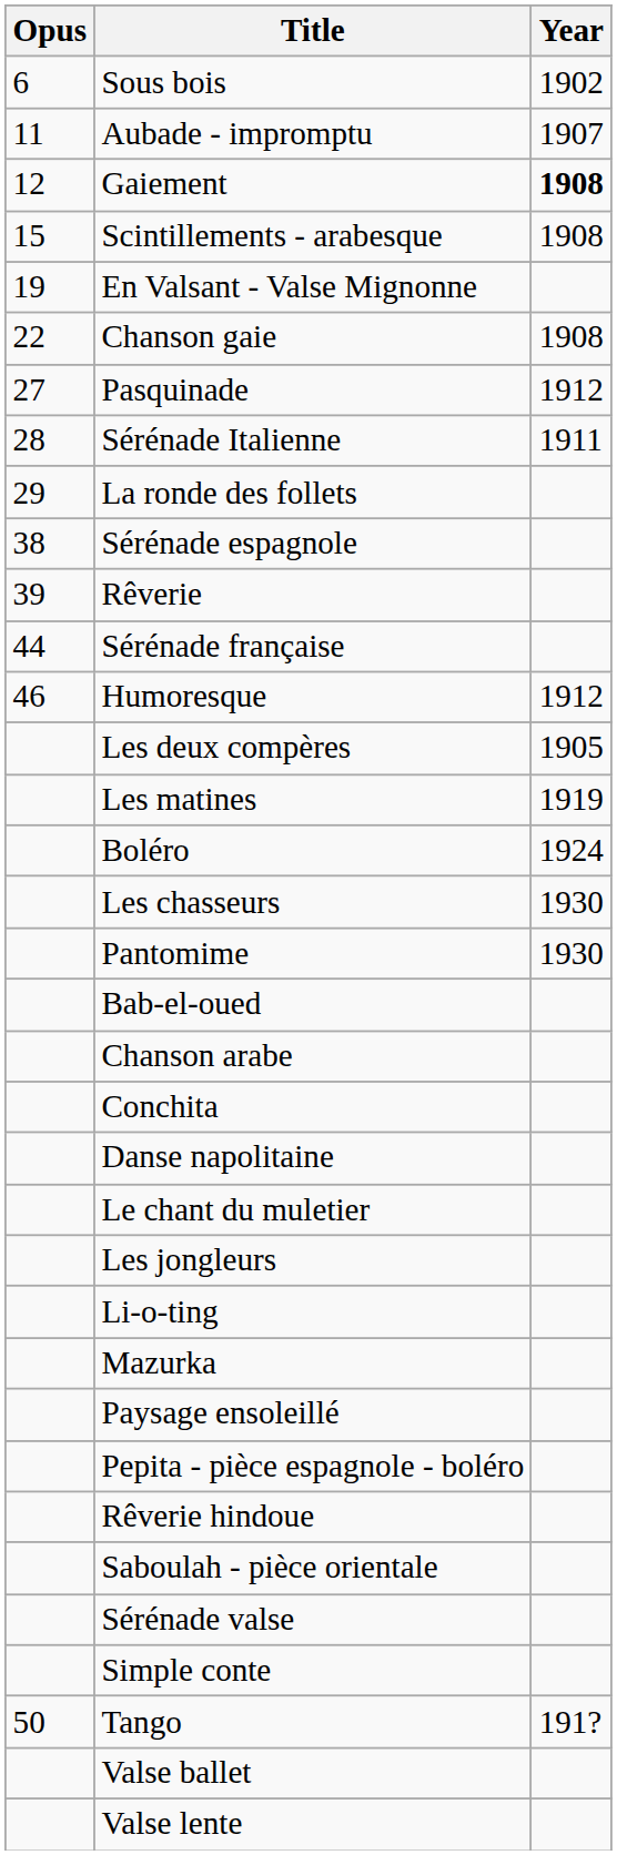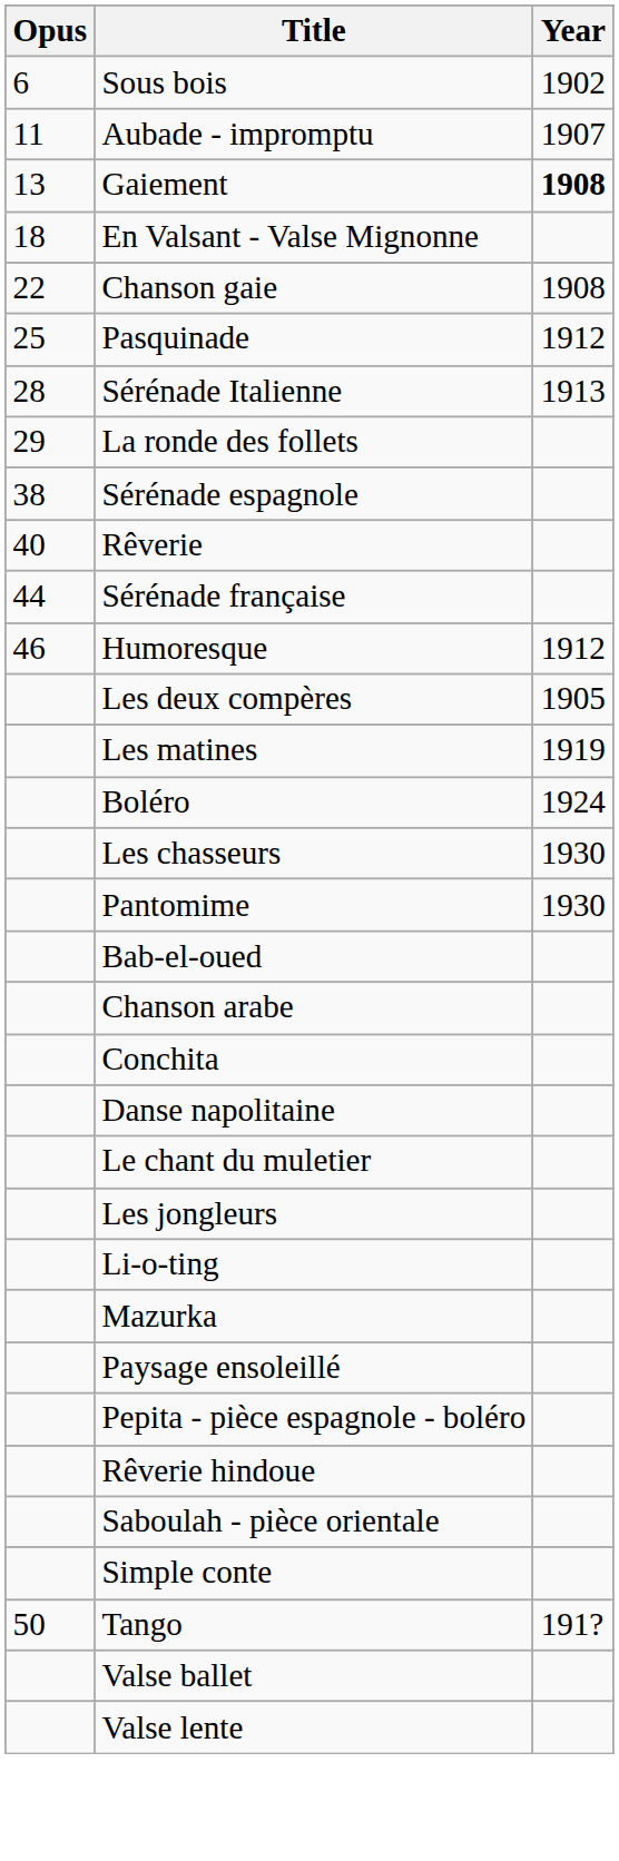 <table class="wikitable sortable">
 <tr>
 <th>Opus</th>
 <th>Title</th>
 <th>Year</th>
 </tr>
 <tr>
 <td>6</td>
 <td>Sous bois</td>
 <td>1902</td>
 </tr>
 <tr>
 <td>11</td>
 <td>Aubade - impromptu</td>
 <td>1907</td>
 </tr>
 <tr>
-<td>12</td>
+<td>13</td>
 <td>Gaiement</td>
 <td><strong>1908</strong></td>
 </tr>
 <tr>
-<td>15</td>
-<td>Scintillements - arabesque</td>
-<td>1908</td>
-</tr>
-<tr>
-<td>19</td>
+<td>18</td>
 <td>En Valsant - Valse Mignonne</td>
 <td></td>
 </tr>
 <tr>
 <td>22</td>
 <td>Chanson gaie</td>
 <td>1908</td>
 </tr>
 <tr>
-<td>27</td>
+<td>25</td>
 <td>Pasquinade</td>
 <td>1912</td>
 </tr>
 <tr>
 <td>28</td>
 <td>Sérénade Italienne</td>
-<td>1911</td>
+<td>1913</td>
 </tr>
 <tr>
 <td>29</td>
 <td>La ronde des follets</td>
 <td></td>
 </tr>
 <tr>
 <td>38</td>
 <td>Sérénade espagnole</td>
 <td></td>
 </tr>
 <tr>
-<td>39</td>
+<td>40</td>
 <td>Rêverie</td>
 <td></td>
 </tr>
 <tr>
 <td>44</td>
 <td>Sérénade française</td>
 <td></td>
 </tr>
 <tr>
 <td>46</td>
 <td>Humoresque</td>
 <td>1912</td>
 </tr>
 <tr>
 <td></td>
 <td>Les deux compères</td>
 <td>1905</td>
 </tr>
 <tr>
 <td></td>
 <td>Les matines</td>
 <td>1919</td>
 </tr>
 <tr>
 <td></td>
 <td>Boléro</td>
 <td>1924</td>
 </tr>
 <tr>
 <td></td>
 <td>Les chasseurs</td>
 <td>1930</td>
 </tr>
 <tr>
 <td></td>
 <td>Pantomime</td>
 <td>1930</td>
 </tr>
 <tr>
 <td></td>
 <td>Bab-el-oued</td>
 <td></td>
 </tr>
 <tr>
 <td></td>
 <td>Chanson arabe</td>
 <td></td>
 </tr>
 <tr>
 <td></td>
 <td>Conchita</td>
 <td></td>
 </tr>
 <tr>
 <td></td>
 <td>Danse napolitaine</td>
 <td></td>
 </tr>
 <tr>
 <td></td>
 <td>Le chant du muletier</td>
 <td></td>
 </tr>
 <tr>
 <td></td>
 <td>Les jongleurs</td>
 <td></td>
 </tr>
 <tr>
 <td></td>
 <td>Li-o-ting</td>
 <td></td>
 </tr>
 <tr>
 <td></td>
 <td>Mazurka</td>
 <td></td>
 </tr>
 <tr>
 <td></td>
 <td>Paysage ensoleillé</td>
 <td></td>
 </tr>
 <tr>
 <td></td>
 <td>Pepita - pièce espagnole - boléro</td>
 <td></td>
 </tr>
 <tr>
 <td></td>
 <td>Rêverie hindoue</td>
 <td></td>
 </tr>
 <tr>
 <td></td>
 <td>Saboulah - pièce orientale</td>
 <td></td>
 </tr>
 <tr>
 <td></td>
-<td>Sérénade valse</td>
-<td></td>
-</tr>
-<tr>
-<td></td>
 <td>Simple conte</td>
 <td></td>
 </tr>
 <tr>
 <td>50</td>
 <td>Tango</td>
 <td>191?</td>
 </tr>
 <tr>
 <td></td>
 <td>Valse ballet</td>
 <td></td>
 </tr>
 <tr>
 <td></td>
 <td>Valse lente</td>
 <td></td>
 </tr>
 </table>
